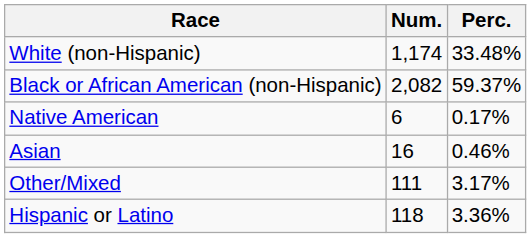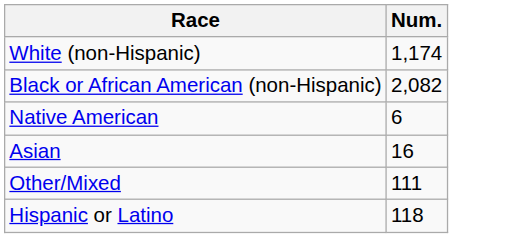 <table class="wikitable">
 <tr>
 <th>Race</th>
 <th>Num.</th>
-<th>Perc.</th>
 </tr>
 <tr>
 <td><a href='#'>White</a> (non-Hispanic)</td>
 <td>1,174</td>
-<td>33.48%</td>
 </tr>
 <tr>
 <td><a href='#'>Black or African American</a> (non-Hispanic)</td>
 <td>2,082</td>
-<td>59.37%</td>
 </tr>
 <tr>
 <td><a href='#'>Native American</a></td>
 <td>6</td>
-<td>0.17%</td>
 </tr>
 <tr>
 <td><a href='#'>Asian</a></td>
 <td>16</td>
-<td>0.46%</td>
 </tr>
 <tr>
 <td><a href='#'>Other/Mixed</a></td>
 <td>111</td>
-<td>3.17%</td>
 </tr>
 <tr>
 <td><a href='#'>Hispanic</a> or <a href='#'>Latino</a></td>
 <td>118</td>
-<td>3.36%</td>
 </tr>
 </table>
